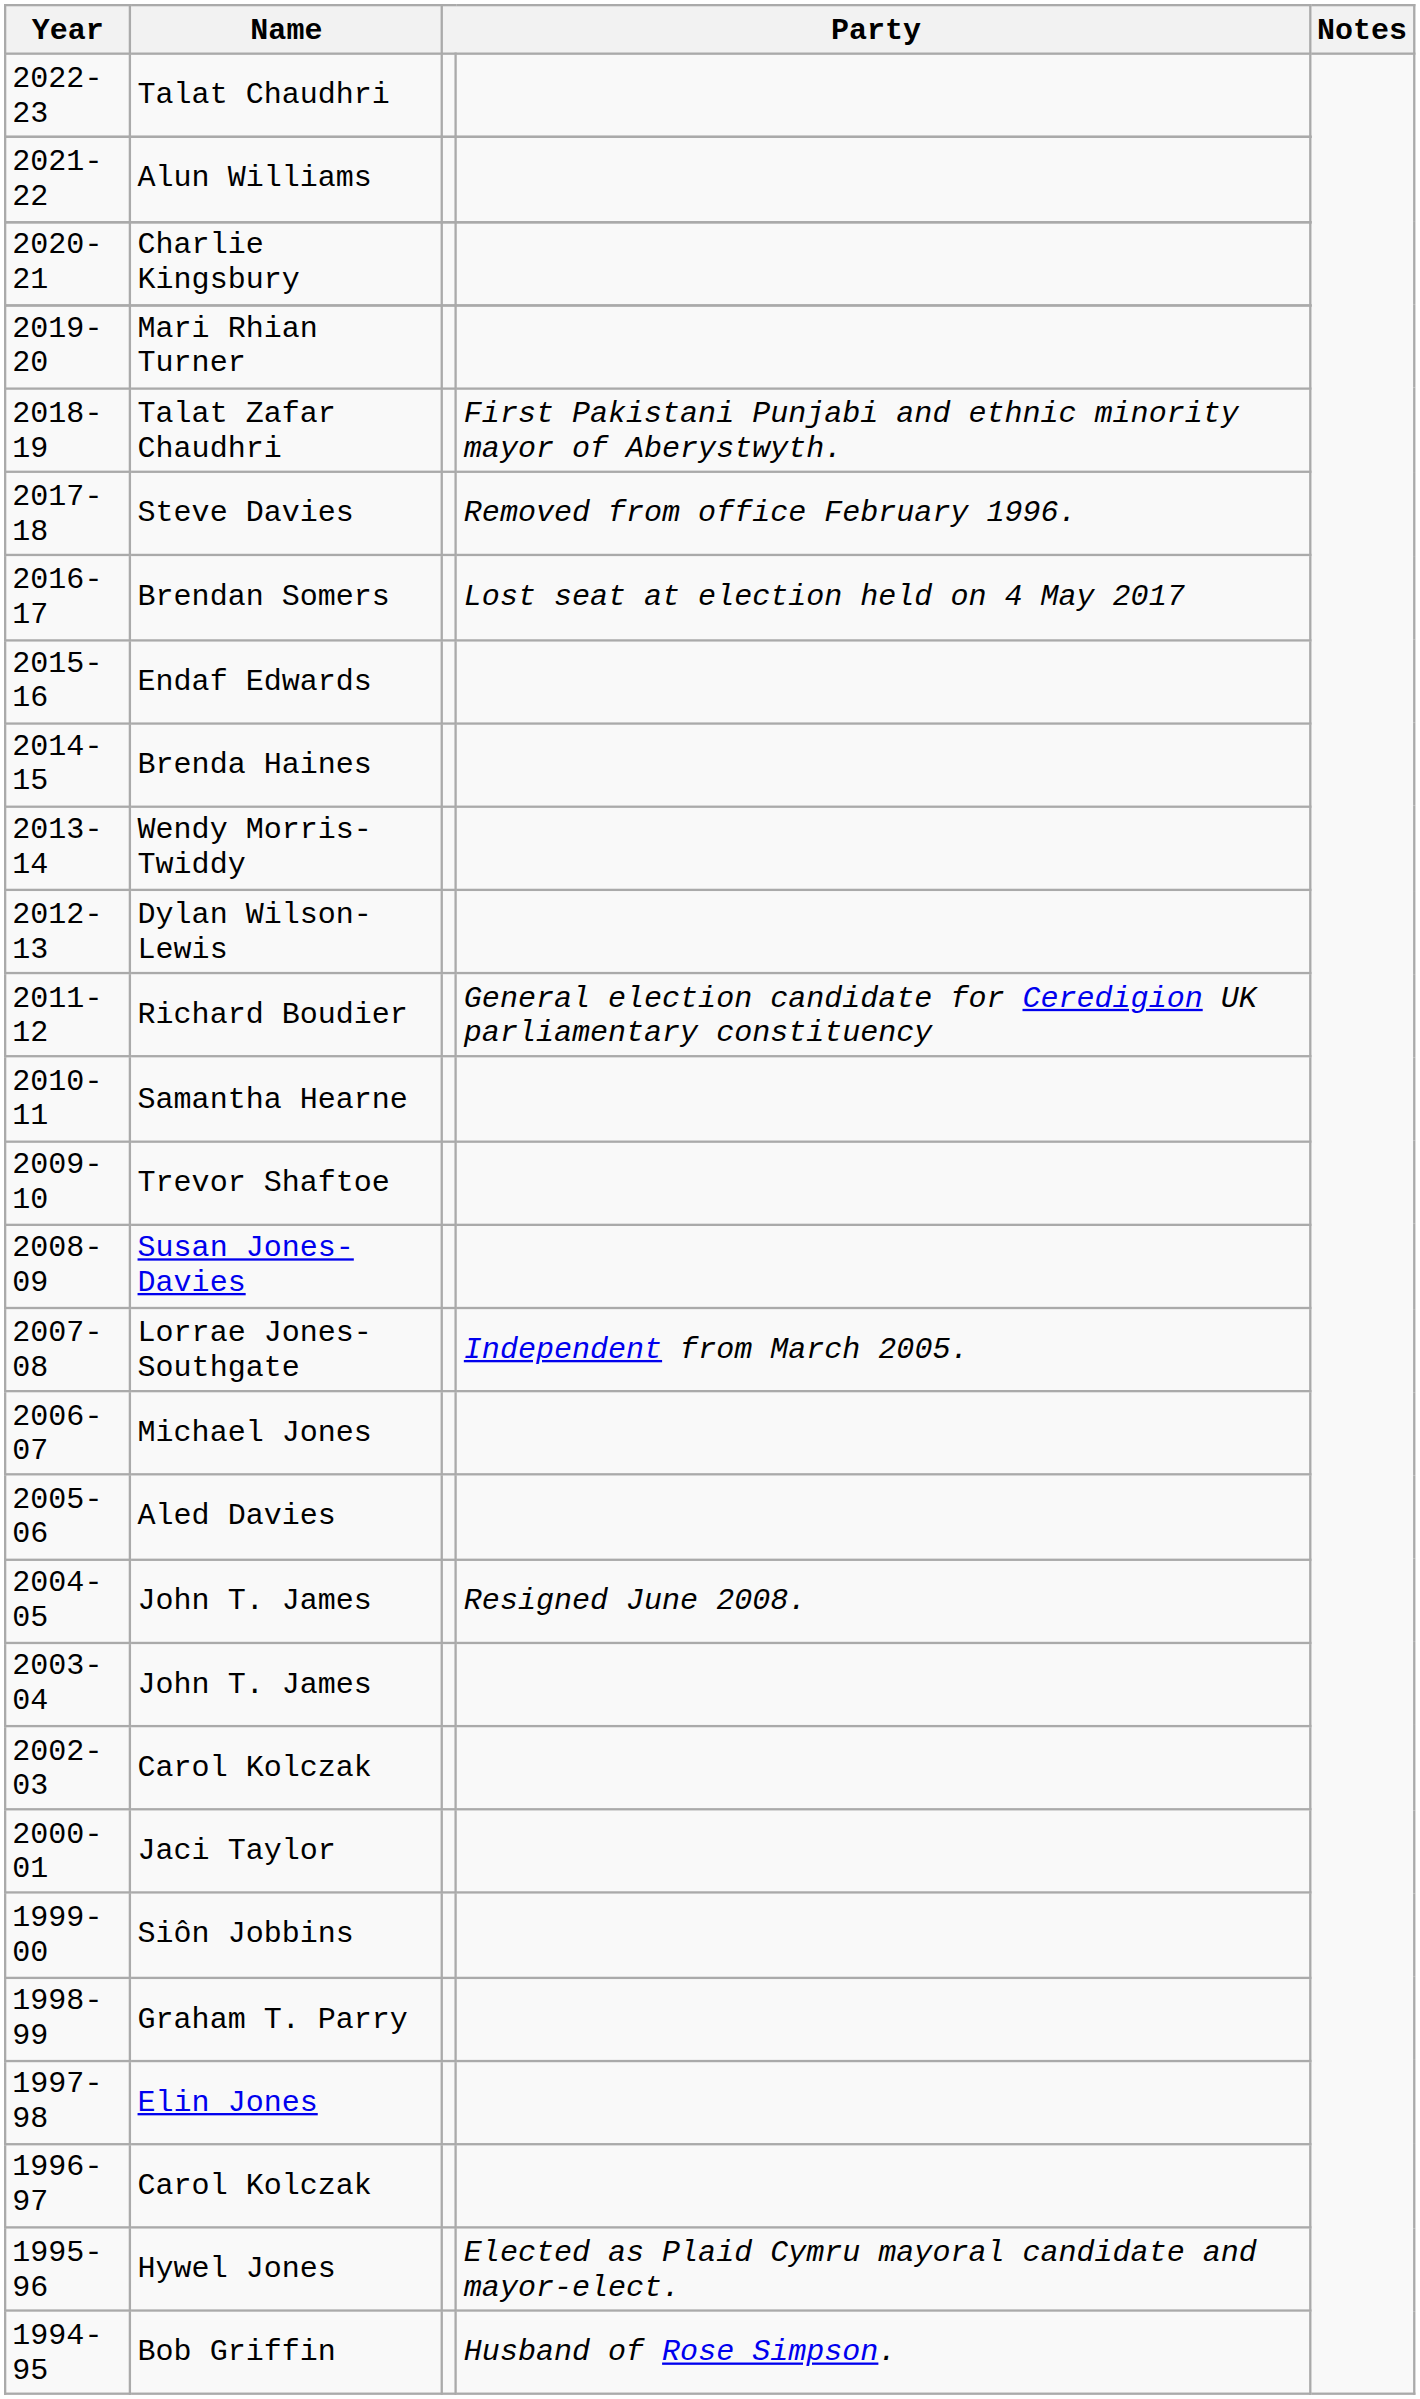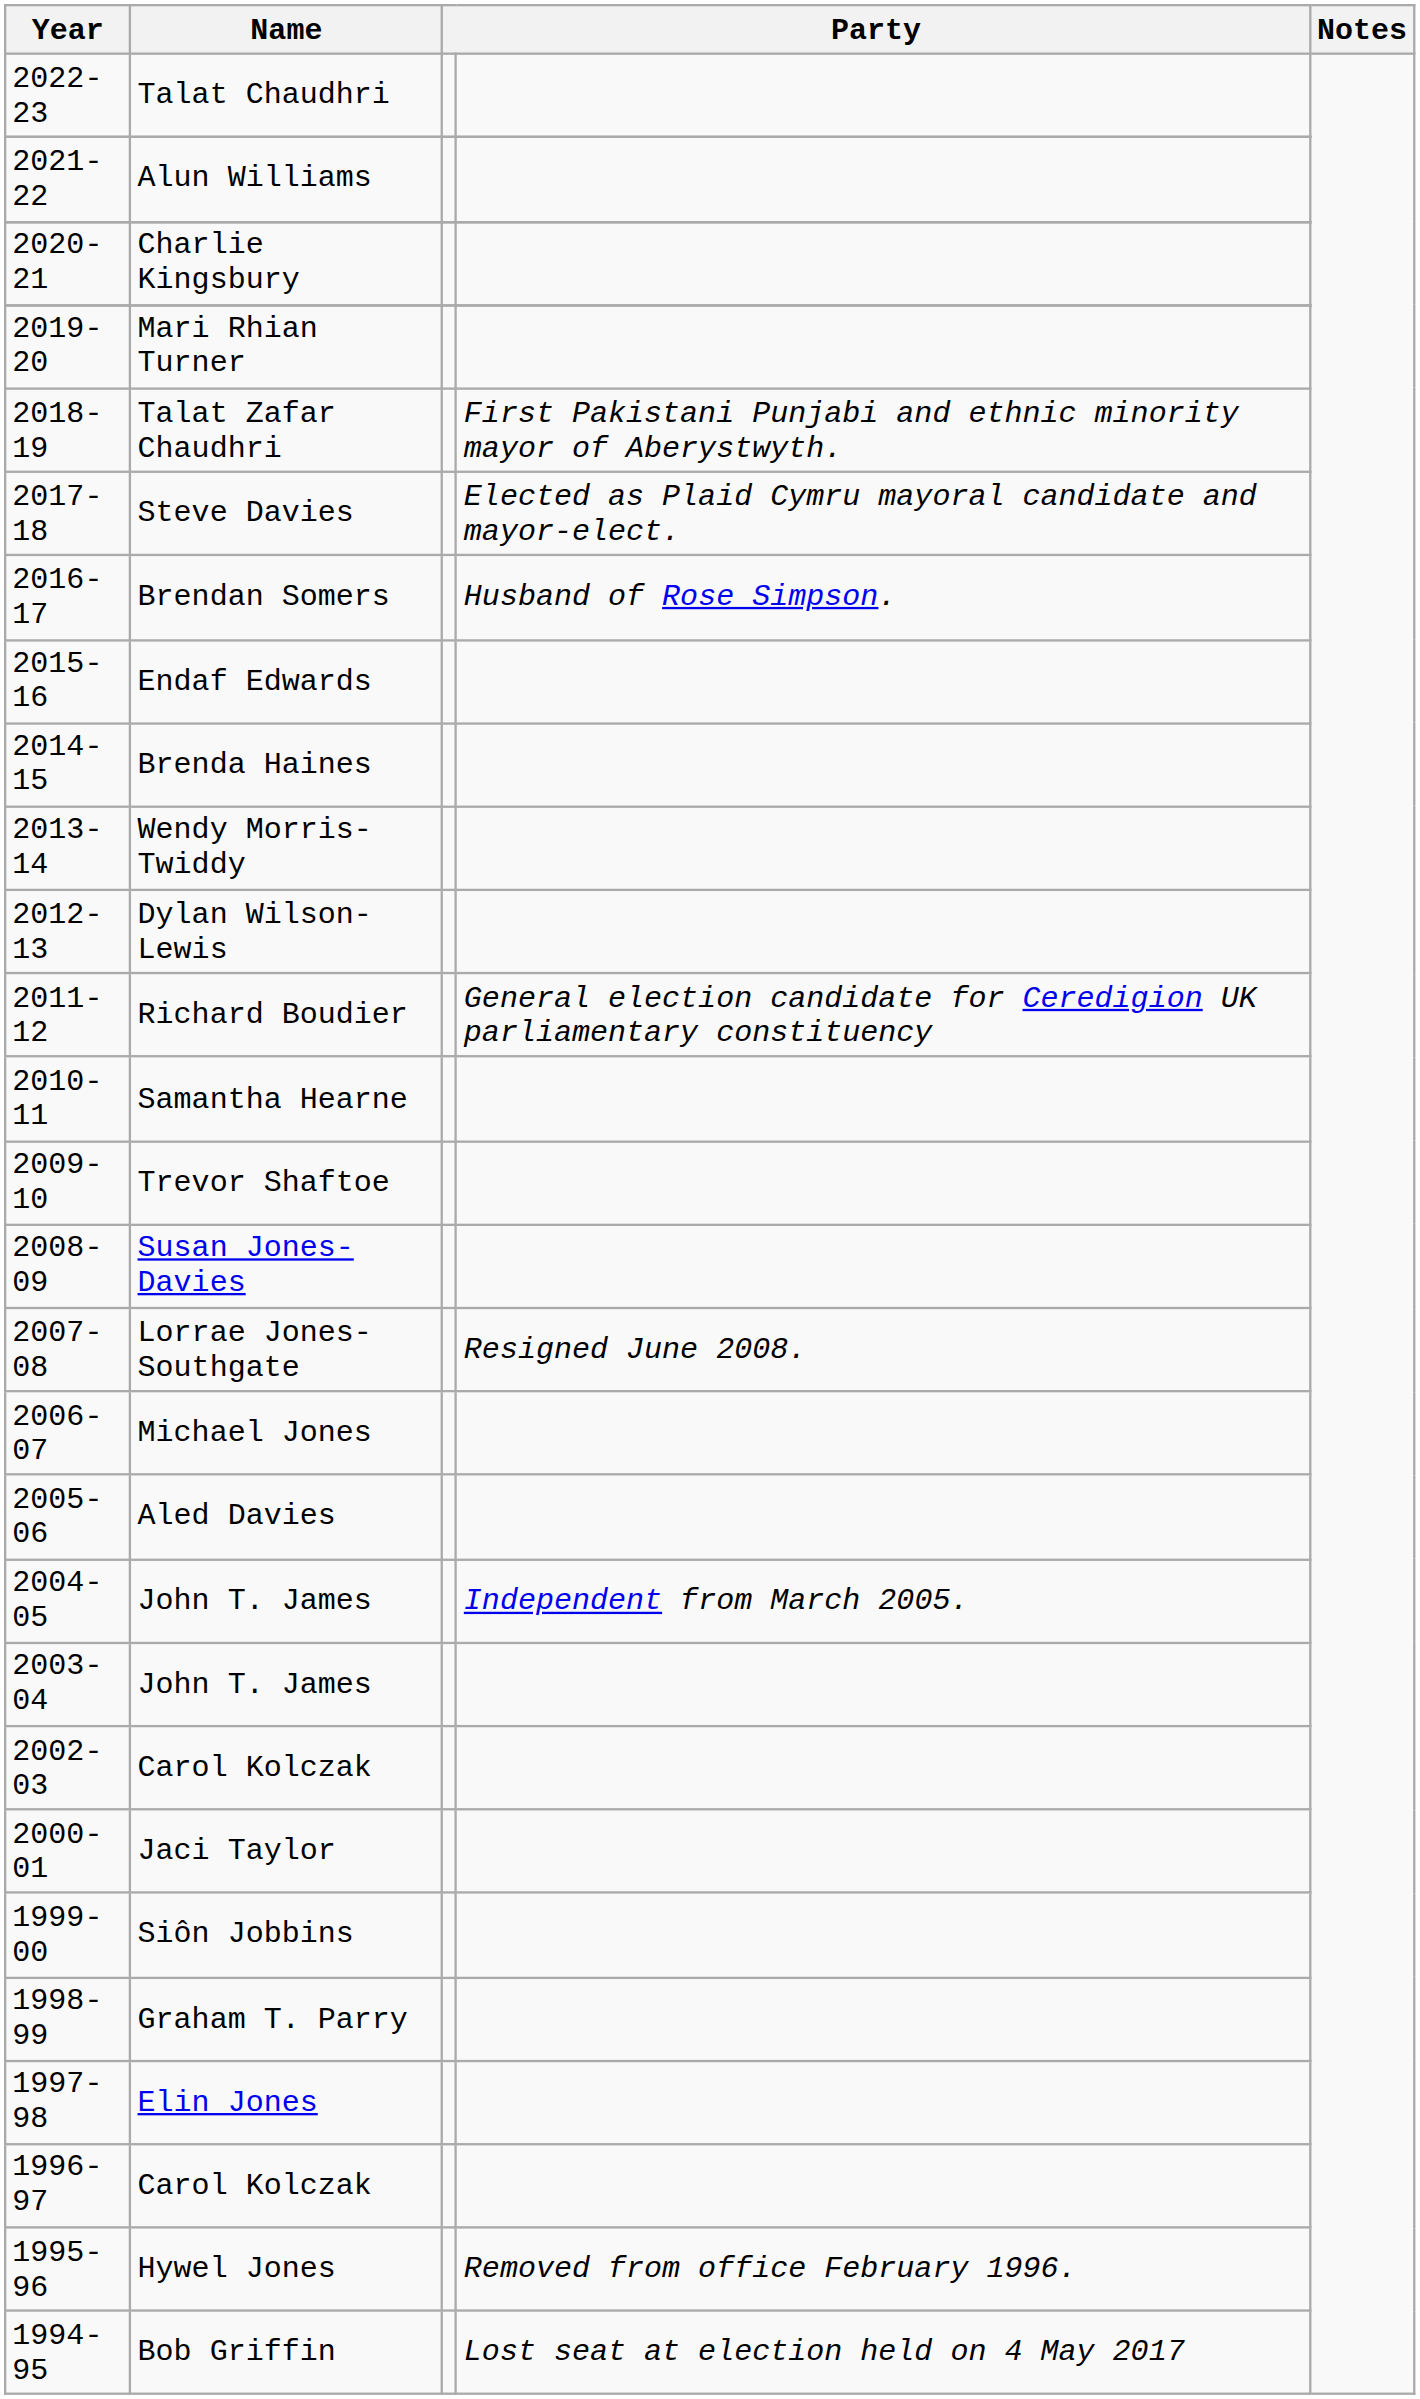 <table class="wikitable">
 <tr>
 <th>Year</th>
 <th>Name</th>
 <th colspan=2>Party</th>
 <th>Notes</th>
 </tr>
 <tr>
 <td>2022-23</td>
 <td>Talat Chaudhri</td>
 <td></td>
 <td></td>
 </tr>
 <tr |->
 </tr>
 <tr>
 <td>2021-22</td>
 <td>Alun Williams</td>
 <td></td>
 <td></td>
 </tr>
 <tr |->
 </tr>
 <tr>
 <td>2020-21</td>
 <td>Charlie Kingsbury</td>
 <td></td>
 <td></td>
 </tr>
 <tr |->
 </tr>
 <tr>
 <td>2019-20</td>
 <td>Mari Rhian Turner</td>
 <td></td>
 <td></td>
 </tr>
 <tr |->
 <td>2018-19</td>
 <td>Talat Zafar Chaudhri</td>
 <td></td>
 <td><em>First Pakistani Punjabi and ethnic minority mayor of Aberystwyth.</em></td>
 </tr>
 <tr>
 <td>2017-18</td>
 <td>Steve Davies</td>
 <td></td>
-<td><em>Removed from office February 1996.</em></td>
+<td><em>Elected as Plaid Cymru mayoral candidate and mayor-elect.</em></td>
 </tr>
 <tr>
 <td>2016-17</td>
 <td>Brendan Somers</td>
 <td></td>
-<td><em>Lost seat at election held on 4 May 2017</em></td>
+<td><em>Husband of <a href='#'>Rose Simpson</a>.</em></td>
 </tr>
 <tr>
 <td>2015-16</td>
 <td>Endaf Edwards</td>
 <td></td>
 <td></td>
 </tr>
 <tr>
 <td>2014-15</td>
 <td>Brenda Haines</td>
 <td></td>
 <td></td>
 </tr>
 <tr>
 <td>2013-14</td>
 <td>Wendy Morris-Twiddy</td>
 <td></td>
 <td></td>
 </tr>
 <tr>
 <td>2012-13</td>
 <td>Dylan Wilson-Lewis</td>
 <td></td>
 <td></td>
 </tr>
 <tr>
 <td>2011-12</td>
 <td>Richard Boudier</td>
 <td></td>
 <td><em>General election candidate for <a href='#'>Ceredigion</a> UK parliamentary constituency</em></td>
 </tr>
 <tr>
 <td>2010-11</td>
 <td>Samantha Hearne</td>
 <td></td>
 <td></td>
 </tr>
 <tr>
 <td>2009-10</td>
 <td>Trevor Shaftoe</td>
 <td></td>
 <td></td>
 </tr>
 <tr>
 <td>2008-09</td>
 <td><a href='#'>Susan Jones-Davies</a></td>
 <td></td>
 <td></td>
 </tr>
 <tr>
 <td>2007-08</td>
 <td>Lorrae Jones-Southgate</td>
 <td></td>
-<td><em><a href='#'>Independent</a> from March 2005.</em></td>
+<td><em>Resigned June 2008.</em></td>
 </tr>
 <tr>
 <td>2006-07</td>
 <td>Michael Jones</td>
 <td></td>
 <td></td>
 </tr>
 <tr>
 <td>2005-06</td>
 <td>Aled Davies</td>
 <td></td>
 <td></td>
 </tr>
 <tr>
 <td>2004-05</td>
 <td>John T. James</td>
 <td></td>
-<td><em>Resigned June 2008.</em></td>
+<td><em><a href='#'>Independent</a> from March 2005.</em></td>
 </tr>
 <tr>
 <td>2003-04</td>
 <td>John T. James</td>
 <td></td>
 <td></td>
 </tr>
 <tr>
 <td>2002-03</td>
 <td>Carol Kolczak</td>
 <td></td>
 <td></td>
 </tr>
 <tr>
 <td>2000-01</td>
 <td>Jaci Taylor</td>
 <td></td>
 <td></td>
 </tr>
 <tr>
 <td>1999-00</td>
 <td>Siôn Jobbins</td>
 <td></td>
 <td></td>
 </tr>
 <tr>
 <td>1998-99</td>
 <td>Graham T. Parry</td>
 <td></td>
 <td></td>
 </tr>
 <tr>
 <td>1997-98</td>
 <td><a href='#'>Elin Jones</a></td>
 <td></td>
 <td></td>
 </tr>
 <tr>
 <td>1996-97</td>
 <td>Carol Kolczak</td>
 <td></td>
 <td></td>
 </tr>
 <tr>
 <td>1995-96</td>
 <td>Hywel Jones</td>
 <td></td>
-<td><em>Elected as Plaid Cymru mayoral candidate and mayor-elect.</em></td>
+<td><em>Removed from office February 1996.</em></td>
 </tr>
 <tr>
 <td>1994-95</td>
 <td>Bob Griffin</td>
 <td></td>
-<td><em>Husband of <a href='#'>Rose Simpson</a>.</em></td>
+<td><em>Lost seat at election held on 4 May 2017</em></td>
 </tr>
 </table>
